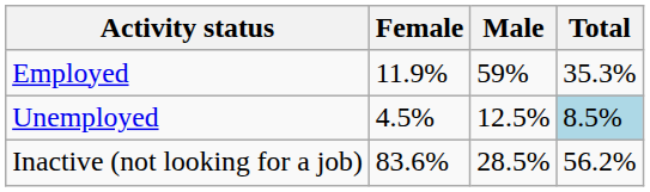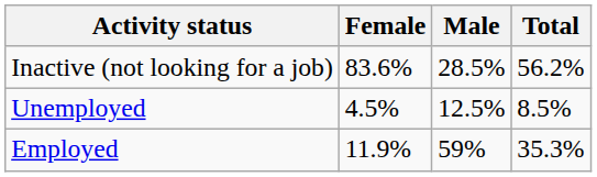 <table class="wikitable">
 <tr>
 <th>Activity status</th>
 <th>Female</th>
 <th>Male</th>
 <th>Total</th>
 </tr>
 <tr>
+<td>Inactive (not looking for a job)</td>
+<td>83.6%</td>
+<td>28.5%</td>
+<td>56.2%</td>
+</tr>
+<tr>
+<td><a href='#'>Unemployed</a></td>
+<td>4.5%</td>
+<td>12.5%</td>
+<td>8.5%</td>
+</tr>
+<tr>
 <td><a href='#'>Employed</a></td>
 <td>11.9%</td>
 <td>59%</td>
 <td>35.3%</td>
 </tr>
-<tr>
-<td><a href='#'>Unemployed</a></td>
-<td>4.5%</td>
-<td>12.5%</td>
-<td style="background: lightblue;">8.5%</td>
-</tr>
-<tr>
-<td>Inactive (not looking for a job)</td>
-<td>83.6%</td>
-<td>28.5%</td>
-<td>56.2%</td>
-</tr>
 </table>
